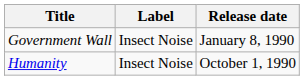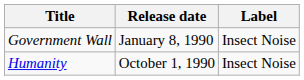 <table class="wikitable">
 <tr>
 <th>Title</th>
+<th>Release date</th>
 <th>Label</th>
-<th>Release date</th>
 </tr>
 <tr>
 <td style="vertical-align:top;"><em>Government Wall</em></td>
+<td style="vertical-align:top;">January 8, 1990</td>
 <td style="vertical-align:top;">Insect Noise</td>
-<td style="vertical-align:top;">January 8, 1990</td>
 </tr>
 <tr>
 <td style="vertical-align:top;"><em><a href='#'>Humanity</a></em></td>
+<td style="vertical-align:top;">October 1, 1990</td>
 <td style="vertical-align:top;">Insect Noise</td>
-<td style="vertical-align:top;">October 1, 1990</td>
 </tr>
 </table>
